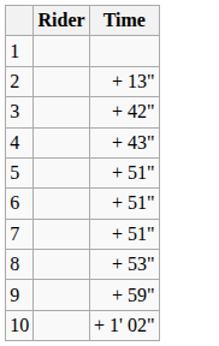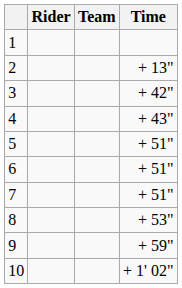 <table class="wikitable">
 <tr>
 <th></th>
 <th>Rider</th>
+<th>Team</th>
 <th>Time</th>
 </tr>
 <tr>
 <td>1</td>
 <td> </td>
+<td></td>
 <td align="right"></td>
 </tr>
 <tr>
 <td>2</td>
+<td></td>
 <td></td>
 <td align="right">+ 13"</td>
 </tr>
 <tr>
 <td>3</td>
 <td> </td>
+<td></td>
 <td align="right">+ 42"</td>
 </tr>
 <tr>
 <td>4</td>
+<td></td>
 <td></td>
 <td align="right">+ 43"</td>
 </tr>
 <tr>
 <td>5</td>
 <td></td>
+<td></td>
 <td align="right">+ 51"</td>
 </tr>
 <tr>
 <td>6</td>
+<td></td>
 <td></td>
 <td align="right">+ 51"</td>
 </tr>
 <tr>
 <td>7</td>
 <td></td>
+<td></td>
 <td align="right">+ 51"</td>
 </tr>
 <tr>
 <td>8</td>
+<td></td>
 <td></td>
 <td align="right">+ 53"</td>
 </tr>
 <tr>
 <td>9</td>
 <td></td>
+<td></td>
 <td align="right">+ 59"</td>
 </tr>
 <tr>
 <td>10</td>
 <td></td>
+<td></td>
 <td align="right">+ 1' 02"</td>
 </tr>
 </table>
